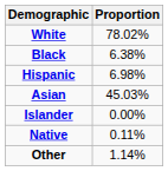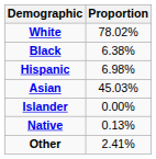 <table class="wikitable floatright" style="text-align: center">
 <tr>
 <th>Demographic</th>
 <th>Proportion</th>
 </tr>
 <tr>
 <td><strong><a href='#'>White</a></strong></td>
 <td>78.02%</td>
 </tr>
 <tr>
 <td><strong><a href='#'>Black</a></strong></td>
 <td>6.38%</td>
 </tr>
 <tr>
 <td><strong><a href='#'>Hispanic</a></strong></td>
 <td>6.98%</td>
 </tr>
 <tr>
 <td><strong><a href='#'>Asian</a></strong></td>
 <td>45.03%</td>
 </tr>
 <tr>
 <td><strong><a href='#'>Islander</a></strong></td>
 <td>0.00%</td>
 </tr>
 <tr>
 <td><strong><a href='#'>Native</a></strong></td>
-<td>0.11%</td>
+<td>0.13%</td>
 </tr>
 <tr>
 <td><strong>Other</strong></td>
-<td>1.14%</td>
+<td>2.41%</td>
 </tr>
 </table>
